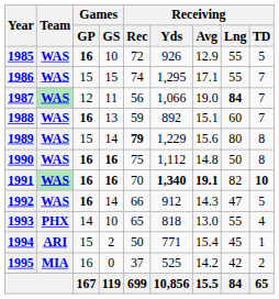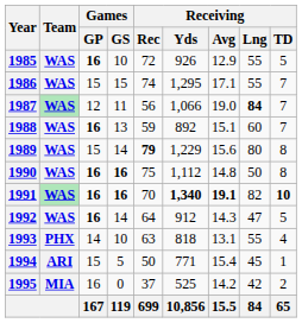 <table class="wikitable" style="text-align:center;">
 <tr>
 <th rowspan="2">Year</th>
 <th rowspan="2">Team</th>
 <th colspan="2">Games</th>
 <th colspan="5">Receiving</th>
 </tr>
 <tr>
 <th>GP</th>
 <th>GS</th>
 <th>Rec</th>
 <th>Yds</th>
 <th>Avg</th>
 <th>Lng</th>
 <th>TD</th>
 </tr>
 <tr>
 <th><a href='#'>1985</a></th>
 <th><a href='#'>WAS</a></th>
 <td><strong>16</strong></td>
 <td>10</td>
 <td>72</td>
 <td>926</td>
 <td>12.9</td>
 <td>55</td>
 <td>5</td>
 </tr>
 <tr>
 <th><a href='#'>1986</a></th>
 <th><a href='#'>WAS</a></th>
 <td>15</td>
 <td>15</td>
 <td>74</td>
 <td>1,295</td>
 <td>17.1</td>
 <td>55</td>
 <td>7</td>
 </tr>
 <tr>
 <th><a href='#'>1987</a></th>
 <th style="background:#afe6ba;"><a href='#'>WAS</a></th>
 <td>12</td>
 <td>11</td>
 <td>56</td>
 <td>1,066</td>
 <td>19.0</td>
 <td><strong>84</strong></td>
 <td>7</td>
 </tr>
 <tr>
 <th><a href='#'>1988</a></th>
 <th><a href='#'>WAS</a></th>
 <td><strong>16</strong></td>
 <td>13</td>
 <td>59</td>
 <td>892</td>
 <td>15.1</td>
 <td>60</td>
 <td>7</td>
 </tr>
 <tr>
 <th><a href='#'>1989</a></th>
 <th><a href='#'>WAS</a></th>
 <td>15</td>
 <td>14</td>
 <td><strong>79</strong></td>
 <td>1,229</td>
 <td>15.6</td>
 <td>80</td>
 <td>8</td>
 </tr>
 <tr>
 <th><a href='#'>1990</a></th>
 <th><a href='#'>WAS</a></th>
 <td><strong>16</strong></td>
 <td><strong>16</strong></td>
 <td>75</td>
 <td>1,112</td>
 <td>14.8</td>
 <td>50</td>
 <td>8</td>
 </tr>
 <tr>
 <th><a href='#'>1991</a></th>
 <th style="background:#afe6ba;"><a href='#'>WAS</a></th>
 <td><strong>16</strong></td>
 <td><strong>16</strong></td>
 <td>70</td>
 <td><strong>1,340</strong></td>
 <td><strong>19.1</strong></td>
 <td>82</td>
 <td><strong>10</strong></td>
 </tr>
 <tr>
 <th><a href='#'>1992</a></th>
 <th><a href='#'>WAS</a></th>
 <td><strong>16</strong></td>
 <td>14</td>
-<td>66</td>
+<td>64</td>
 <td>912</td>
 <td>14.3</td>
 <td>47</td>
 <td>5</td>
 </tr>
 <tr>
 <th><a href='#'>1993</a></th>
 <th><a href='#'>PHX</a></th>
 <td>14</td>
 <td>10</td>
-<td>65</td>
+<td>63</td>
 <td>818</td>
-<td>13.0</td>
+<td>13.1</td>
 <td>55</td>
 <td>4</td>
 </tr>
 <tr>
 <th><a href='#'>1994</a></th>
 <th><a href='#'>ARI</a></th>
 <td>15</td>
-<td>2</td>
+<td>5</td>
 <td>50</td>
 <td>771</td>
 <td>15.4</td>
 <td>45</td>
 <td>1</td>
 </tr>
 <tr>
 <th><a href='#'>1995</a></th>
 <th><a href='#'>MIA</a></th>
 <td>16</td>
 <td>0</td>
 <td>37</td>
 <td>525</td>
 <td>14.2</td>
 <td>42</td>
 <td>2</td>
 </tr>
 <tr>
 <th colspan="2"></th>
 <th>167</th>
 <th>119</th>
 <th>699</th>
 <th>10,856</th>
 <th>15.5</th>
 <th>84</th>
 <th>65</th>
 </tr>
 </table>
